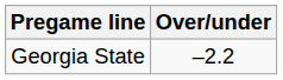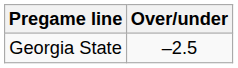 <table class="wikitable" style="margin-right: auto; margin-right: auto; border: none;">
 <tr align="center">
 <th style=>Pregame line</th>
 <th style=>Over/under</th>
 </tr>
 <tr align="center">
 <td>Georgia State</td>
-<td>–2.2</td>
+<td>–2.5</td>
 </tr>
 </table>
